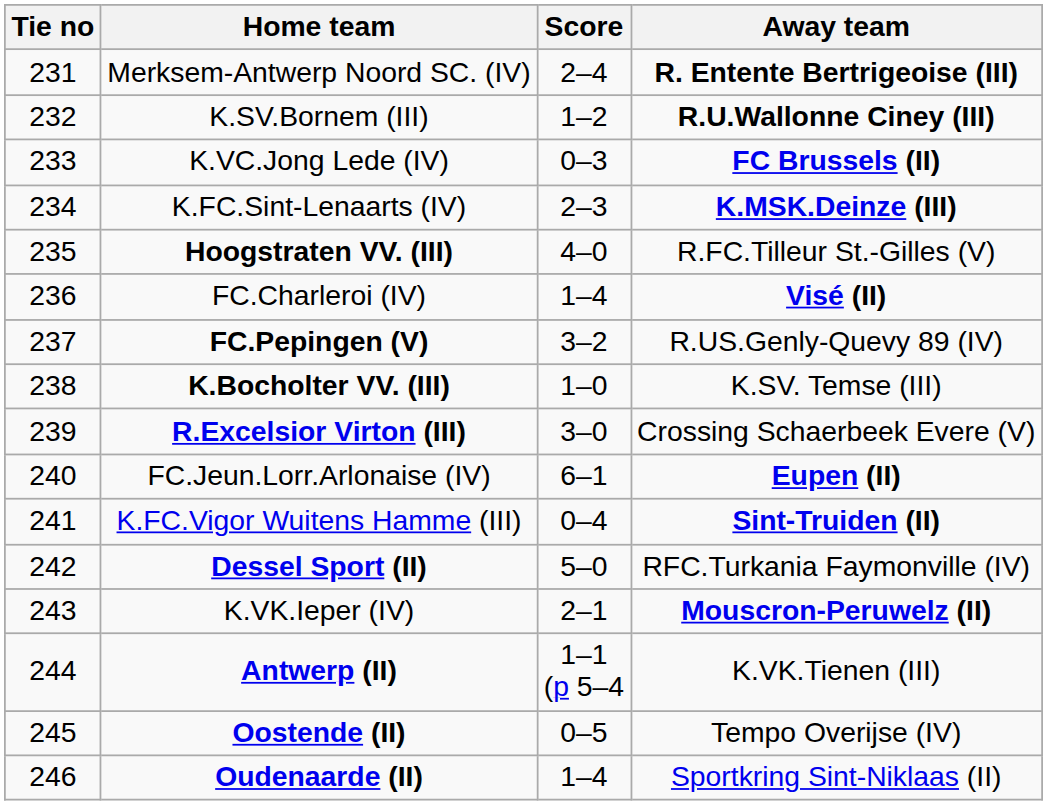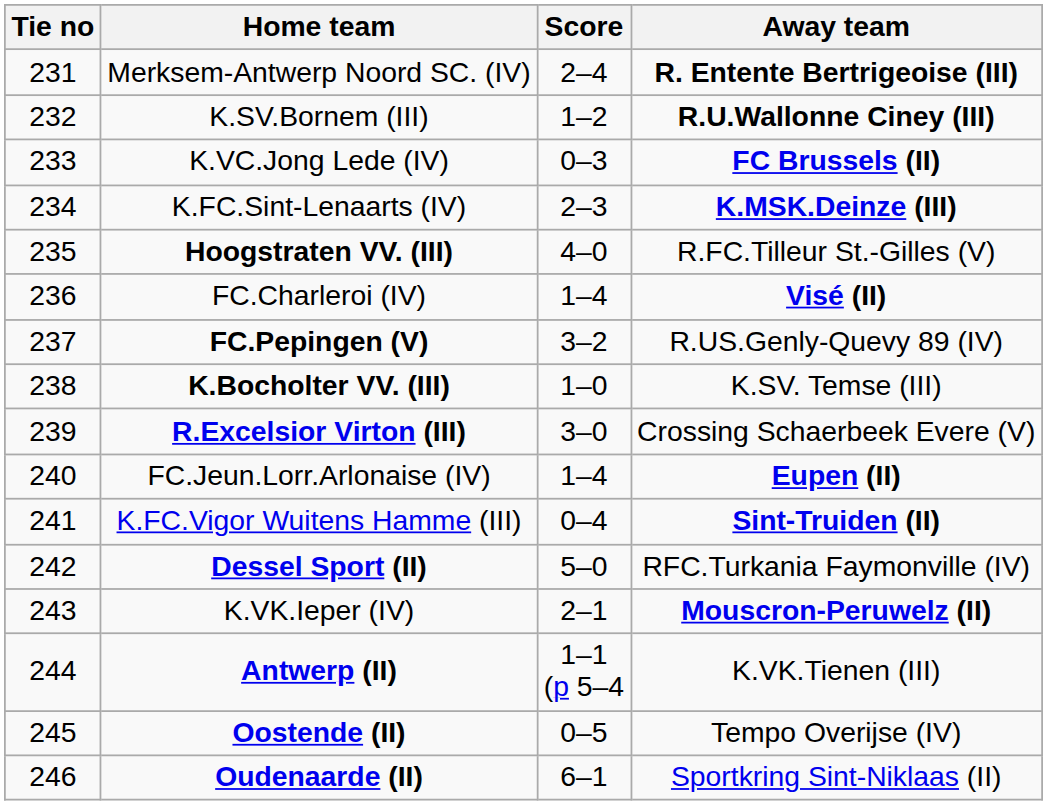 <table class="wikitable" style="text-align: center">
 <tr>
 <th>Tie no</th>
 <th>Home team</th>
 <th>Score</th>
 <th>Away team</th>
 </tr>
 <tr>
 <td>231</td>
 <td>Merksem-Antwerp Noord SC. (IV)</td>
 <td>2–4</td>
 <td><strong>R. Entente Bertrigeoise (III)</strong></td>
 </tr>
 <tr>
 <td>232</td>
 <td>K.SV.Bornem (III)</td>
 <td>1–2</td>
 <td><strong>R.U.Wallonne Ciney (III)</strong></td>
 </tr>
 <tr>
 <td>233</td>
 <td>K.VC.Jong Lede (IV)</td>
 <td>0–3</td>
 <td><strong><a href='#'>FC Brussels</a> (II)</strong></td>
 </tr>
 <tr>
 <td>234</td>
 <td>K.FC.Sint-Lenaarts (IV)</td>
 <td>2–3</td>
 <td><strong><a href='#'>K.MSK.Deinze</a> (III)</strong></td>
 </tr>
 <tr>
 <td>235</td>
 <td><strong>Hoogstraten VV. (III)</strong></td>
 <td>4–0</td>
 <td>R.FC.Tilleur St.-Gilles (V)</td>
 </tr>
 <tr>
 <td>236</td>
 <td>FC.Charleroi (IV)</td>
 <td>1–4</td>
 <td><strong><a href='#'>Visé</a> (II)</strong></td>
 </tr>
 <tr>
 <td>237</td>
 <td><strong>FC.Pepingen (V)</strong></td>
 <td>3–2</td>
 <td>R.US.Genly-Quevy 89 (IV)</td>
 </tr>
 <tr>
 <td>238</td>
 <td><strong>K.Bocholter VV. (III)</strong></td>
 <td>1–0</td>
 <td>K.SV. Temse (III)</td>
 </tr>
 <tr>
 <td>239</td>
 <td><strong><a href='#'>R.Excelsior Virton</a> (III)</strong></td>
 <td>3–0</td>
 <td>Crossing Schaerbeek Evere (V)</td>
 </tr>
 <tr>
 <td>240</td>
 <td>FC.Jeun.Lorr.Arlonaise (IV)</td>
-<td>6–1</td>
+<td>1–4</td>
 <td><strong><a href='#'>Eupen</a> (II)</strong></td>
 </tr>
 <tr>
 <td>241</td>
 <td><a href='#'>K.FC.Vigor Wuitens Hamme</a> (III)</td>
 <td>0–4</td>
 <td><strong><a href='#'>Sint-Truiden</a> (II)</strong></td>
 </tr>
 <tr>
 <td>242</td>
 <td><strong><a href='#'>Dessel Sport</a> (II)</strong></td>
 <td>5–0</td>
 <td>RFC.Turkania Faymonville (IV)</td>
 </tr>
 <tr>
 <td>243</td>
 <td>K.VK.Ieper (IV)</td>
 <td>2–1</td>
 <td><strong><a href='#'>Mouscron-Peruwelz</a> (II)</strong></td>
 </tr>
 <tr>
 <td>244</td>
 <td><strong><a href='#'>Antwerp</a> (II)</strong></td>
 <td>1–1<br>(<a href='#'>p</a> 5–4</td>
 <td>K.VK.Tienen (III)</td>
 </tr>
 <tr>
 <td>245</td>
 <td><strong><a href='#'>Oostende</a> (II)</strong></td>
 <td>0–5</td>
 <td>Tempo Overijse (IV)</td>
 </tr>
 <tr>
 <td>246</td>
 <td><strong><a href='#'>Oudenaarde</a> (II)</strong></td>
-<td>1–4</td>
+<td>6–1</td>
 <td><a href='#'>Sportkring Sint-Niklaas</a> (II)</td>
 </tr>
 </table>
